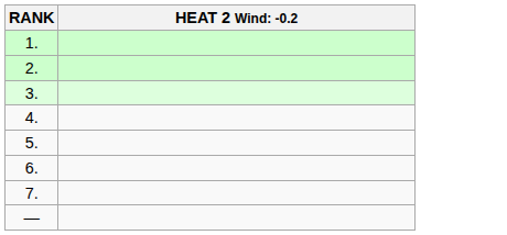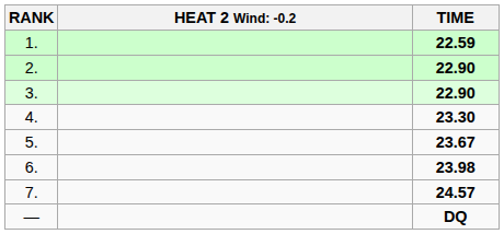 <table class="wikitable" style="border-collapse: collapse; font-size: 90%;">
 <tr>
 <th>RANK</th>
 <th style="width: 22em">HEAT 2 <small>Wind: -0.2</small></th>
+<th style="width: 5em">TIME</th>
 </tr>
 <tr style="background:#ccffcc;">
 <td align="center">1.</td>
 <td></td>
+<td align="center"><strong>22.59</strong></td>
 </tr>
 <tr style="background:#ccffcc;">
 <td align="center">2.</td>
 <td></td>
+<td align="center"><strong>22.90</strong></td>
 </tr>
 <tr style="background:#ddffdd;">
 <td align="center">3.</td>
 <td></td>
+<td align="center"><strong>22.90</strong></td>
 </tr>
 <tr>
 <td align="center">4.</td>
 <td></td>
+<td align="center"><strong>23.30</strong></td>
 </tr>
 <tr>
 <td align="center">5.</td>
 <td></td>
+<td align="center"><strong>23.67</strong></td>
 </tr>
 <tr>
 <td align="center">6.</td>
 <td></td>
+<td align="center"><strong>23.98</strong></td>
 </tr>
 <tr>
 <td align="center">7.</td>
 <td></td>
+<td align="center"><strong>24.57</strong></td>
 </tr>
 <tr>
 <td align="center">—</td>
 <td></td>
+<td align="center"><strong>DQ</strong></td>
 </tr>
 </table>
